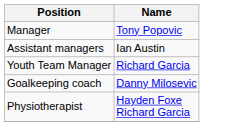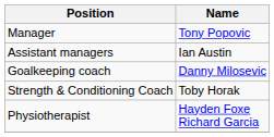 <table class="wikitable">
 <tr>
 <th>Position</th>
 <th>Name</th>
 </tr>
 <tr>
 <td>Manager</td>
 <td> <a href='#'>Tony Popovic</a></td>
 </tr>
 <tr>
 <td>Assistant managers</td>
 <td> Ian Austin</td>
 </tr>
 <tr>
-<td>Youth Team Manager</td>
-<td> <a href='#'>Richard Garcia</a></td>
+<td>Goalkeeping coach</td>
+<td> <a href='#'>Danny Milosevic</a></td>
 </tr>
 <tr>
-<td>Goalkeeping coach</td>
-<td> <a href='#'>Danny Milosevic</a></td>
+<td>Strength & Conditioning Coach</td>
+<td> Toby Horak</td>
 </tr>
 <tr>
 <td>Physiotherapist</td>
 <td> <a href='#'>Hayden Foxe</a><br> <a href='#'>Richard Garcia</a></td>
 </tr>
 <tr>
 </tr>
 </table>
